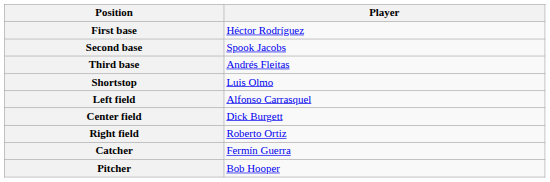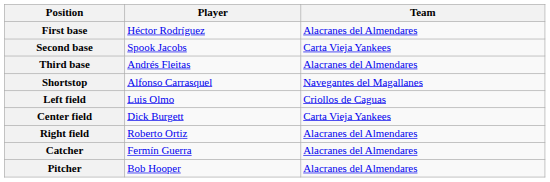 <table class="wikitable plainrowheaders" style="border-collapse:collapse; width:90%">
 <tr>
 <th>Position</th>
 <th>Player</th>
+<th>Team</th>
 </tr>
 <tr>
 <th scope="row"><strong>First base</strong></th>
 <td> <a href='#'>Héctor Rodríguez</a></td>
+<td> <a href='#'>Alacranes del Almendares</a></td>
 </tr>
 <tr>
 <th scope="row"><strong>Second base</strong></th>
 <td> <a href='#'>Spook Jacobs</a></td>
+<td> <a href='#'>Carta Vieja Yankees</a></td>
 </tr>
 <tr>
 <th scope="row"><strong>Third base</strong></th>
 <td> <a href='#'>Andrés Fleitas</a></td>
+<td> <a href='#'>Alacranes del Almendares</a></td>
 </tr>
 <tr>
 <th scope="row"><strong>Shortstop</strong></th>
-<td> <a href='#'>Luis Olmo</a></td>
+<td> <a href='#'>Alfonso Carrasquel</a></td>
+<td> <a href='#'>Navegantes del Magallanes</a></td>
 </tr>
 <tr>
 <th scope="row"><strong>Left field</strong></th>
-<td> <a href='#'>Alfonso Carrasquel</a></td>
+<td> <a href='#'>Luis Olmo</a></td>
+<td> <a href='#'>Criollos de Caguas</a></td>
 </tr>
 <tr>
 <th scope="row"><strong>Center field</strong></th>
 <td> <a href='#'>Dick Burgett</a></td>
+<td> <a href='#'>Carta Vieja Yankees</a></td>
 </tr>
 <tr>
 <th scope="row"><strong>Right field</strong></th>
 <td> <a href='#'>Roberto Ortiz</a></td>
+<td> <a href='#'>Alacranes del Almendares</a></td>
 </tr>
 <tr>
 <th scope="row"><strong>Catcher</strong></th>
 <td> <a href='#'>Fermín Guerra</a></td>
+<td> <a href='#'>Alacranes del Almendares</a></td>
 </tr>
 <tr>
 <th scope="row"><strong>Pitcher</strong></th>
 <td> <a href='#'>Bob Hooper</a></td>
+<td> <a href='#'>Alacranes del Almendares</a></td>
 </tr>
 </table>
